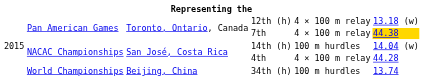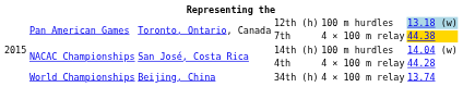 <table>
 <tr>
 <th colspan="6">Representing the </th>
 </tr>
 <tr>
 <td rowspan=5>2015</td>
 <td rowspan=2><a href='#'>Pan American Games</a></td>
 <td rowspan=2><a href='#'>Toronto, Ontario</a>, Canada</td>
 <td>12th (h)</td>
-<td>4 × 100 m relay</td>
-<td><a href='#'>13.18</a> (w)</td>
+<td>100 m hurdles</td>
+<td style="background: lightblue;"><a href='#'>13.18</a> (w)</td>
 </tr>
 <tr>
 <td>7th</td>
 <td>4 × 100 m relay</td>
 <td style="background: gold;"><a href='#'>44.38</a></td>
 </tr>
 <tr>
 <td rowspan=2><a href='#'>NACAC Championships</a></td>
 <td rowspan=2><a href='#'>San José, Costa Rica</a></td>
 <td>14th (h)</td>
 <td>100 m hurdles</td>
 <td><a href='#'>14.04</a> (w)</td>
 </tr>
 <tr>
 <td>4th</td>
 <td>4 × 100 m relay</td>
 <td><a href='#'>44.28</a></td>
 </tr>
 <tr>
 <td><a href='#'>World Championships</a></td>
 <td><a href='#'>Beijing, China</a></td>
 <td>34th (h)</td>
-<td>100 m hurdles</td>
+<td>4 × 100 m relay</td>
 <td><a href='#'>13.74</a></td>
 </tr>
 </table>
